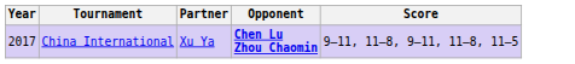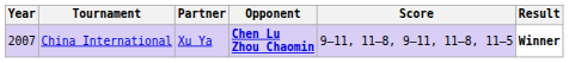 <table class="sortable wikitable" style="font-size: 90%;">
 <tr>
 <th>Year</th>
 <th>Tournament</th>
 <th>Partner</th>
 <th>Opponent</th>
 <th>Score</th>
+<th>Result</th>
 </tr>
 <tr style="background:#D8CEF6">
-<td align="center">2017</td>
+<td align="center">2007</td>
 <td align="left"><a href='#'>China International</a></td>
 <td align="left"> <a href='#'>Xu Ya</a></td>
 <td align="left"><strong> <a href='#'>Chen Lu</a><br> <a href='#'>Zhou Chaomin</a></strong></td>
 <td align="left">9–11, 11–8, 9–11, 11–8, 11–5</td>
+<td style="text-align:left; background:white"> <strong>Winner</strong></td>
 </tr>
 </table>
